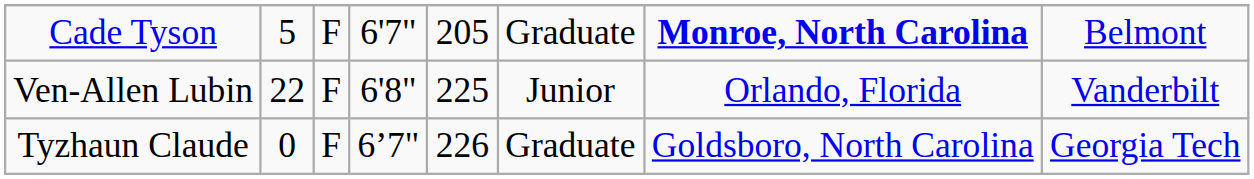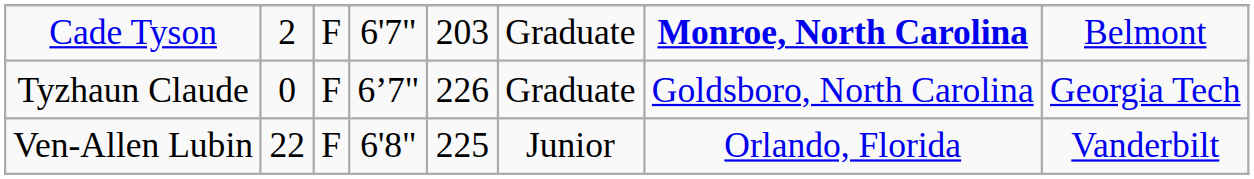 <table class="wikitable sortable" style="text-align: center">
 <tr align=center>
 </tr>
 <tr>
 <td><a href='#'>Cade Tyson</a></td>
-<td>5</td>
+<td>2</td>
 <td>F</td>
 <td>6'7"</td>
-<td>205</td>
+<td>203</td>
 <td>Graduate</td>
 <td><strong><a href='#'>Monroe, North Carolina</a></strong></td>
 <td><a href='#'>Belmont</a></td>
+</tr>
+<tr>
+<td>Tyzhaun Claude</td>
+<td>0</td>
+<td>F</td>
+<td>6’7"</td>
+<td>226</td>
+<td>Graduate</td>
+<td><a href='#'>Goldsboro, North Carolina</a></td>
+<td><a href='#'>Georgia Tech</a></td>
 </tr>
 <tr>
 <td>Ven-Allen Lubin</td>
 <td>22</td>
 <td>F</td>
 <td>6'8"</td>
 <td>225</td>
 <td>Junior</td>
 <td><a href='#'>Orlando, Florida</a></td>
 <td><a href='#'>Vanderbilt</a></td>
 </tr>
-<tr>
-<td>Tyzhaun Claude</td>
-<td>0</td>
-<td>F</td>
-<td>6’7"</td>
-<td>226</td>
-<td>Graduate</td>
-<td><a href='#'>Goldsboro, North Carolina</a></td>
-<td><a href='#'>Georgia Tech</a></td>
-</tr>
 </table>
